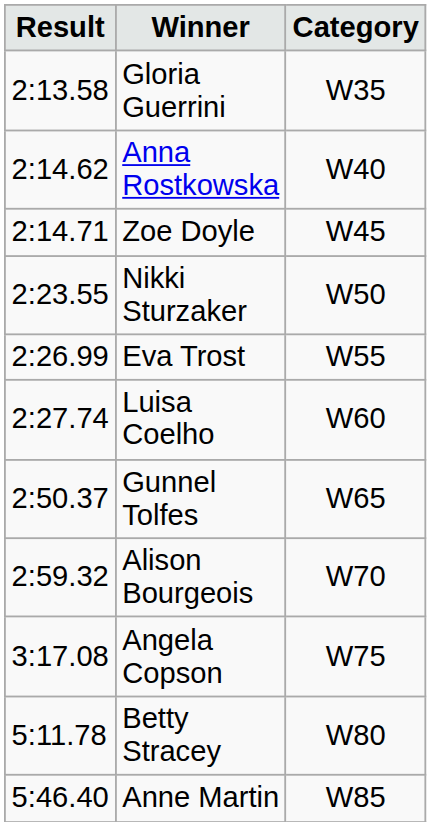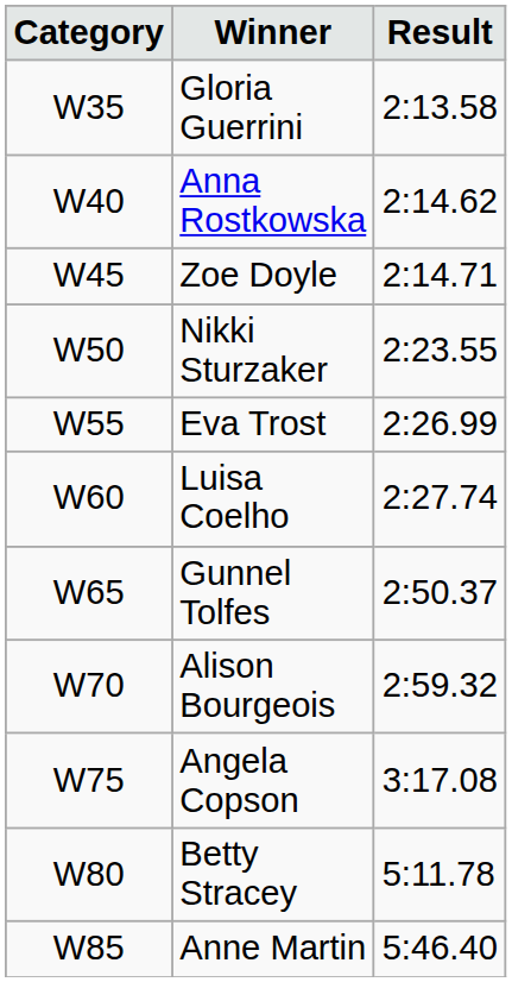 <table class="wikitable" width=35%>
 <tr>
+<td width=15% align="center" bgcolor=#E3E7E6><strong>Category</strong></td>
+<td align="center" bgcolor=#E3E7E6> <strong>Winner</strong></td>
 <td width=15% align="center" bgcolor=#E3E7E6><strong>Result</strong></td>
-<td align="center" bgcolor=#E3E7E6> <strong>Winner</strong></td>
-<td width=15% align="center" bgcolor=#E3E7E6><strong>Category</strong></td>
 </tr>
 <tr>
+<td align="center">W35</td>
+<td> Gloria Guerrini</td>
 <td>2:13.58</td>
-<td> Gloria Guerrini</td>
-<td align="center">W35</td>
 </tr>
 <tr>
+<td align="center">W40</td>
+<td> <a href='#'>Anna Rostkowska</a></td>
 <td>2:14.62</td>
-<td> <a href='#'>Anna Rostkowska</a></td>
-<td align="center">W40</td>
 </tr>
 <tr>
+<td align="center">W45</td>
+<td> Zoe Doyle</td>
 <td>2:14.71</td>
-<td> Zoe Doyle</td>
-<td align="center">W45</td>
 </tr>
 <tr>
+<td align="center">W50</td>
+<td> Nikki Sturzaker</td>
 <td>2:23.55</td>
-<td> Nikki Sturzaker</td>
-<td align="center">W50</td>
 </tr>
 <tr>
+<td align="center">W55</td>
+<td> Eva Trost</td>
 <td>2:26.99</td>
-<td> Eva Trost</td>
-<td align="center">W55</td>
 </tr>
 <tr>
+<td align="center">W60</td>
+<td> Luisa Coelho</td>
 <td>2:27.74</td>
-<td> Luisa Coelho</td>
-<td align="center">W60</td>
 </tr>
 <tr>
+<td align="center">W65</td>
+<td> Gunnel Tolfes</td>
 <td>2:50.37</td>
-<td> Gunnel Tolfes</td>
-<td align="center">W65</td>
 </tr>
 <tr>
+<td align="center">W70</td>
+<td> Alison Bourgeois</td>
 <td>2:59.32</td>
-<td> Alison Bourgeois</td>
-<td align="center">W70</td>
 </tr>
 <tr>
+<td align="center">W75</td>
+<td> Angela Copson</td>
 <td>3:17.08</td>
-<td> Angela Copson</td>
-<td align="center">W75</td>
 </tr>
 <tr>
+<td align="center">W80</td>
+<td> Betty Stracey</td>
 <td>5:11.78</td>
-<td> Betty Stracey</td>
-<td align="center">W80</td>
 </tr>
 <tr>
+<td align="center">W85</td>
+<td> Anne Martin</td>
 <td>5:46.40</td>
-<td> Anne Martin</td>
-<td align="center">W85</td>
 </tr>
 </table>
